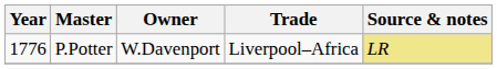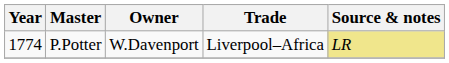 <table class=" wikitable">
 <tr>
 <th>Year</th>
 <th>Master</th>
 <th>Owner</th>
 <th>Trade</th>
 <th>Source & notes</th>
 </tr>
 <tr>
-<td>1776</td>
+<td>1774</td>
 <td>P.Potter</td>
 <td>W.Davenport</td>
 <td>Liverpool–Africa</td>
 <td style="background: khaki;"><em>LR</em></td>
 </tr>
 <tr>
 </tr>
 </table>
